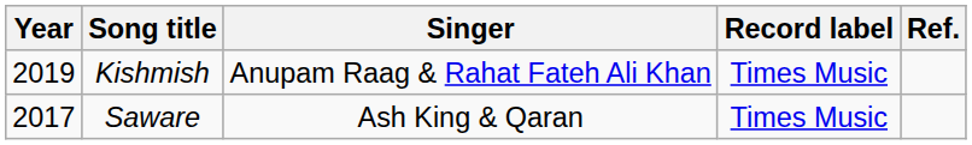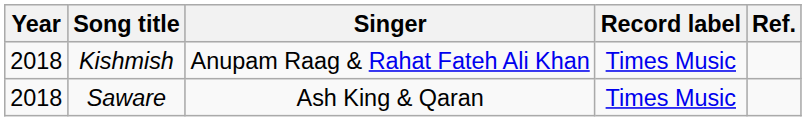 <table class="wikitable sortable" style="font-size: 95%;">
 <tr>
 <th>Year</th>
 <th>Song title</th>
 <th>Singer</th>
 <th>Record label</th>
 <th>Ref.</th>
 </tr>
 <tr align="center">
-<td>2019</td>
+<td>2018</td>
 <td><em>Kishmish</em></td>
 <td>Anupam Raag & <a href='#'>Rahat Fateh Ali Khan</a></td>
 <td><a href='#'>Times Music</a></td>
 <td></td>
 </tr>
 <tr align="center">
-<td>2017</td>
+<td>2018</td>
 <td><em>Saware</em></td>
 <td>Ash King & Qaran</td>
 <td><a href='#'>Times Music</a></td>
 <td></td>
 </tr>
 </table>
